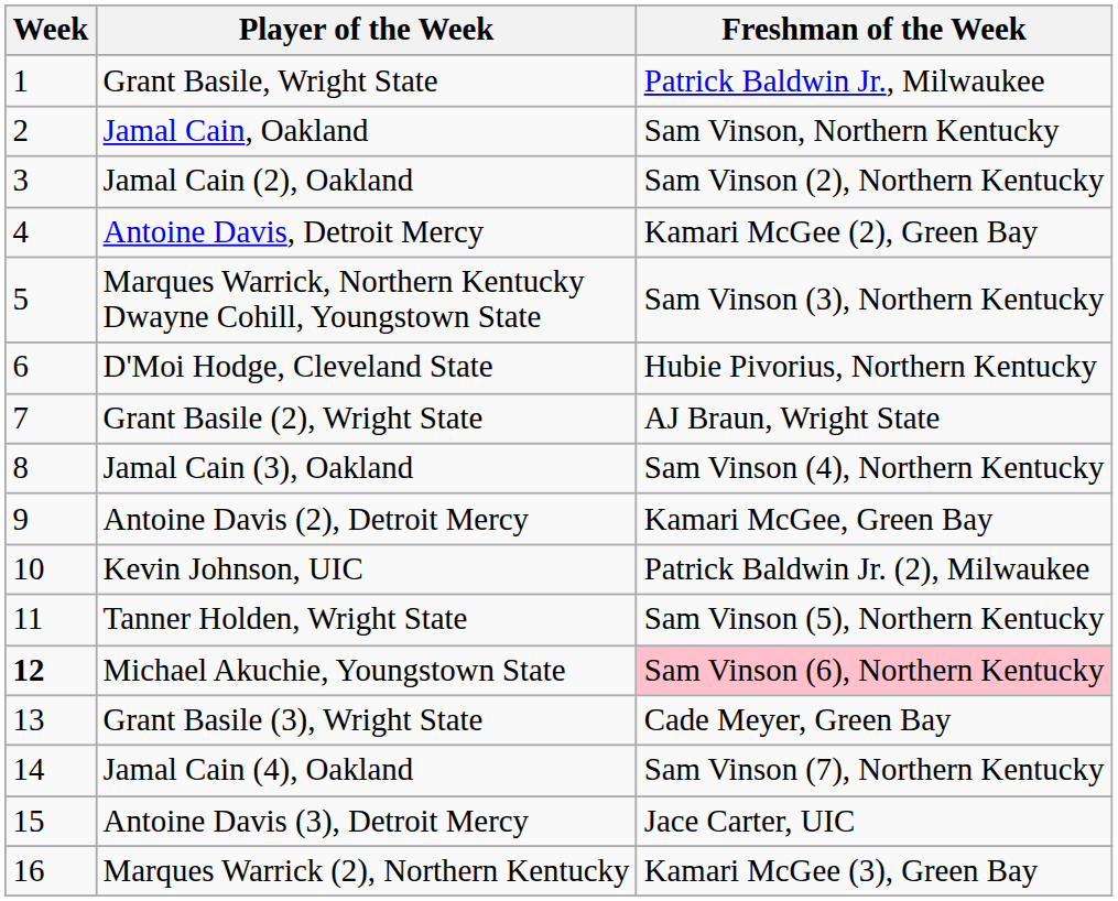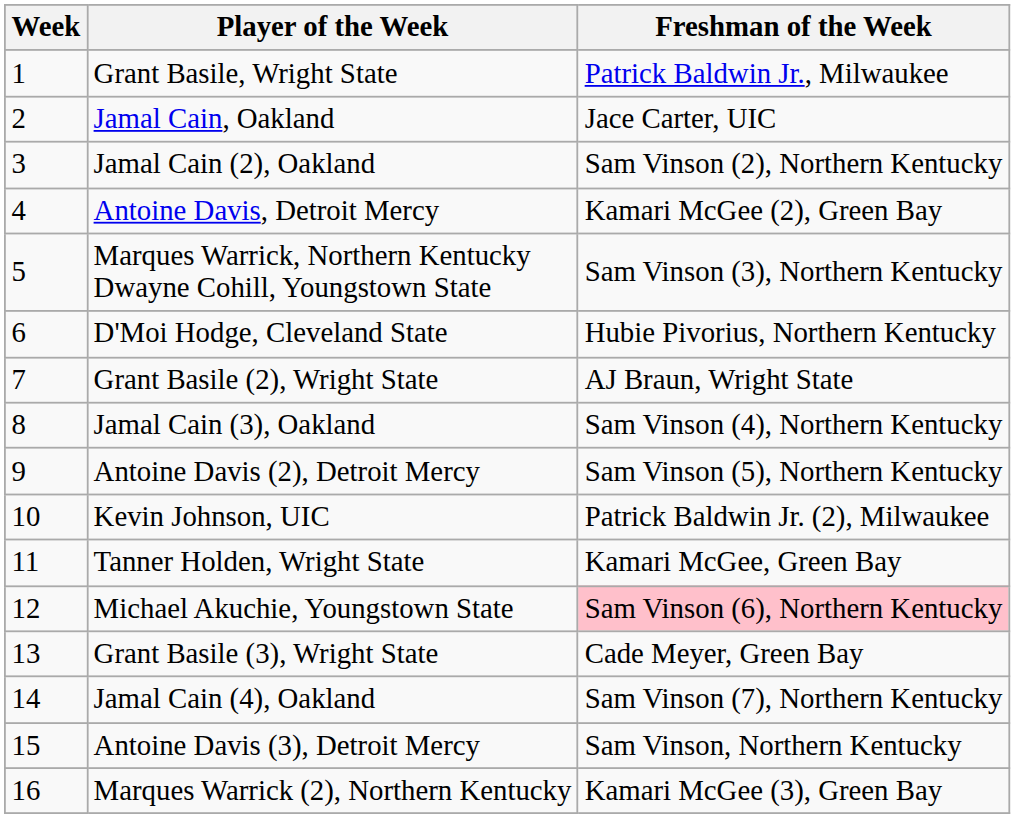 <table class="wikitable" border="1">
 <tr>
 <th align="center">Week</th>
 <th align="center">Player of the Week</th>
 <th align="center">Freshman of the Week</th>
 </tr>
 <tr>
 <td>1</td>
 <td>Grant Basile, Wright State</td>
 <td><a href='#'>Patrick Baldwin Jr.</a>, Milwaukee</td>
 </tr>
 <tr>
 <td>2</td>
 <td><a href='#'>Jamal Cain</a>, Oakland</td>
-<td>Sam Vinson, Northern Kentucky</td>
+<td>Jace Carter, UIC</td>
 </tr>
 <tr>
 <td>3</td>
 <td>Jamal Cain (2), Oakland</td>
 <td>Sam Vinson (2), Northern Kentucky</td>
 </tr>
 <tr>
 <td>4</td>
 <td><a href='#'>Antoine Davis</a>, Detroit Mercy</td>
 <td>Kamari McGee (2), Green Bay</td>
 </tr>
 <tr>
 <td>5</td>
 <td>Marques Warrick, Northern Kentucky<br>Dwayne Cohill, Youngstown State</td>
 <td>Sam Vinson (3), Northern Kentucky</td>
 </tr>
 <tr>
 <td>6</td>
 <td>D'Moi Hodge, Cleveland State</td>
 <td>Hubie Pivorius, Northern Kentucky</td>
 </tr>
 <tr>
 <td>7</td>
 <td>Grant Basile (2), Wright State</td>
 <td>AJ Braun, Wright State</td>
 </tr>
 <tr>
 <td>8</td>
 <td>Jamal Cain (3), Oakland</td>
 <td>Sam Vinson (4), Northern Kentucky</td>
 </tr>
 <tr>
 <td>9</td>
 <td>Antoine Davis (2), Detroit Mercy</td>
-<td>Kamari McGee, Green Bay</td>
+<td>Sam Vinson (5), Northern Kentucky</td>
 </tr>
 <tr>
 <td>10</td>
 <td>Kevin Johnson, UIC</td>
 <td>Patrick Baldwin Jr. (2), Milwaukee</td>
 </tr>
 <tr>
 <td>11</td>
 <td>Tanner Holden, Wright State</td>
-<td>Sam Vinson (5), Northern Kentucky</td>
+<td>Kamari McGee, Green Bay</td>
 </tr>
 <tr>
-<td><strong>12</strong></td>
+<td>12</td>
 <td>Michael Akuchie, Youngstown State</td>
 <td style="background: pink;">Sam Vinson (6), Northern Kentucky</td>
 </tr>
 <tr>
 <td>13</td>
 <td>Grant Basile (3), Wright State</td>
 <td>Cade Meyer, Green Bay</td>
 </tr>
 <tr>
 <td>14</td>
 <td>Jamal Cain (4), Oakland</td>
 <td>Sam Vinson (7), Northern Kentucky</td>
 </tr>
 <tr>
 <td>15</td>
 <td>Antoine Davis (3), Detroit Mercy</td>
-<td>Jace Carter, UIC</td>
+<td>Sam Vinson, Northern Kentucky</td>
 </tr>
 <tr>
 <td>16</td>
 <td>Marques Warrick (2), Northern Kentucky</td>
 <td>Kamari McGee (3), Green Bay</td>
 </tr>
 </table>
